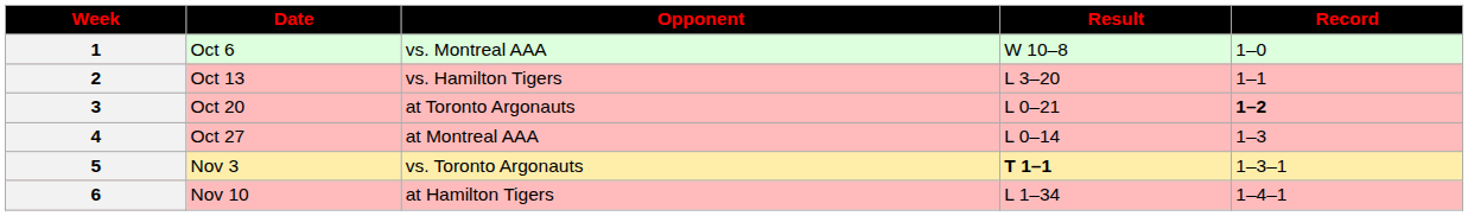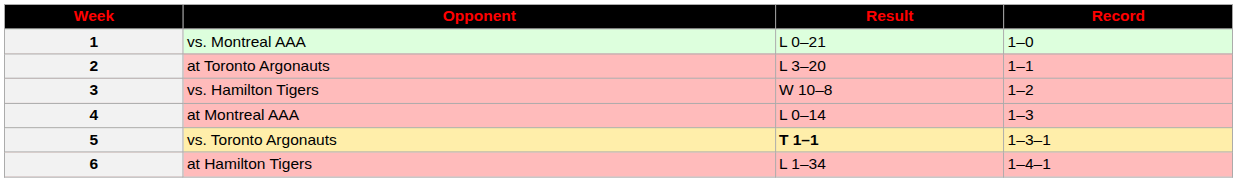 <table class="wikitable" width="80%">
 <tr align="center"  style="background:black;color:red;">
 <td><strong>Week</strong></td>
-<td><strong>Date</strong></td>
 <td><strong>Opponent</strong></td>
 <td><strong>Result</strong></td>
 <td><strong>Record</strong></td>
 </tr>
 <tr style="background:#ddffdd">
 <th>1</th>
-<td>Oct 6</td>
 <td>vs. Montreal AAA</td>
-<td>W 10–8</td>
+<td>L 0–21</td>
 <td>1–0</td>
 </tr>
 <tr style="background:#ffbbbb">
 <th>2</th>
-<td>Oct 13</td>
-<td>vs. Hamilton Tigers</td>
+<td>at Toronto Argonauts</td>
 <td>L 3–20</td>
 <td>1–1</td>
 </tr>
 <tr style="background:#ffbbbb">
 <th>3</th>
-<td>Oct 20</td>
-<td>at Toronto Argonauts</td>
-<td>L 0–21</td>
-<td><strong>1–2</strong></td>
+<td>vs. Hamilton Tigers</td>
+<td>W 10–8</td>
+<td>1–2</td>
 </tr>
 <tr style="background:#ffbbbb">
 <th>4</th>
-<td>Oct 27</td>
 <td>at Montreal AAA</td>
 <td>L 0–14</td>
 <td>1–3</td>
 </tr>
 <tr style="background:#ffeeaa">
 <th>5</th>
-<td>Nov 3</td>
 <td>vs. Toronto Argonauts</td>
 <td><strong>T 1–1</strong></td>
 <td>1–3–1</td>
 </tr>
 <tr style="background:#ffbbbb">
 <th>6</th>
-<td>Nov 10</td>
 <td>at Hamilton Tigers</td>
 <td>L 1–34</td>
 <td>1–4–1</td>
 </tr>
 </table>
